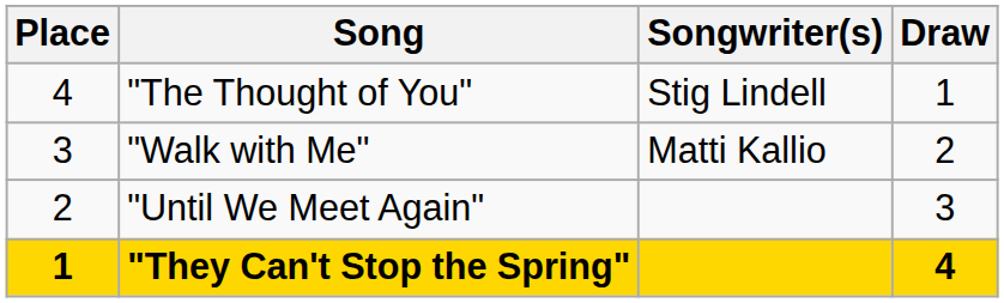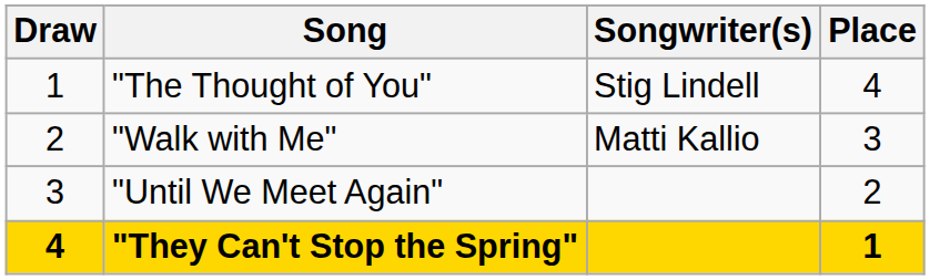 <table class="sortable wikitable" style="margin: 1em auto 1em auto; text-align:center">
 <tr>
-<th>Place</th>
+<th>Draw</th>
 <th>Song</th>
 <th>Songwriter(s)</th>
-<th>Draw</th>
+<th>Place</th>
 </tr>
 <tr>
-<td>4</td>
+<td>1</td>
 <td align="left">"The Thought of You"</td>
 <td align="left">Stig Lindell</td>
-<td>1</td>
+<td>4</td>
+</tr>
+<tr>
+<td>2</td>
+<td align="left">"Walk with Me"</td>
+<td align="left">Matti Kallio</td>
+<td>3</td>
 </tr>
 <tr>
 <td>3</td>
-<td align="left">"Walk with Me"</td>
-<td align="left">Matti Kallio</td>
+<td align="left">"Until We Meet Again"</td>
+<td align="left"></td>
 <td>2</td>
 </tr>
-<tr>
-<td>2</td>
-<td align="left">"Until We Meet Again"</td>
-<td align="left"></td>
-<td>3</td>
-</tr>
 <tr style="font-weight:bold; background:gold;">
-<td>1</td>
+<td>4</td>
 <td align="left">"They Can't Stop the Spring"</td>
 <td align="left"></td>
-<td>4</td>
+<td>1</td>
 </tr>
 </table>
